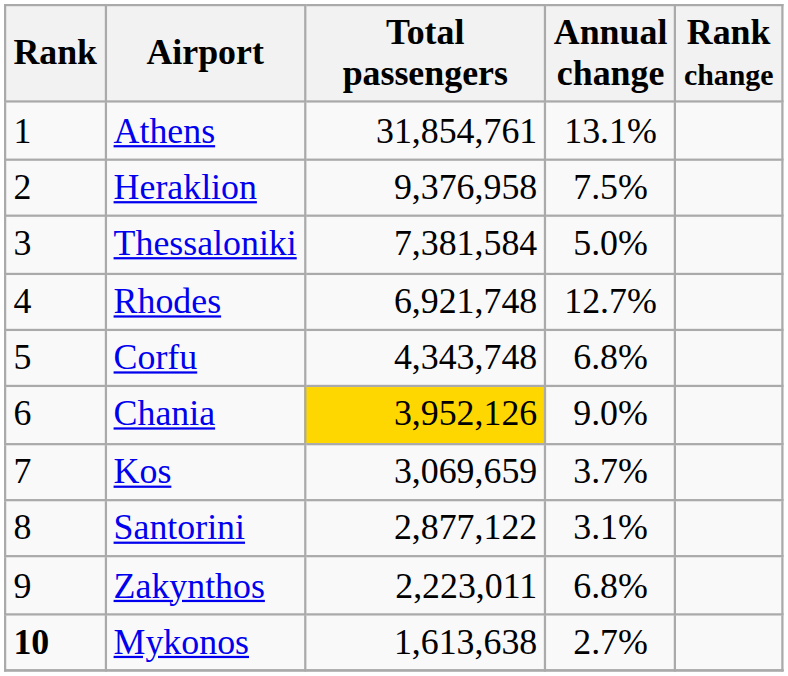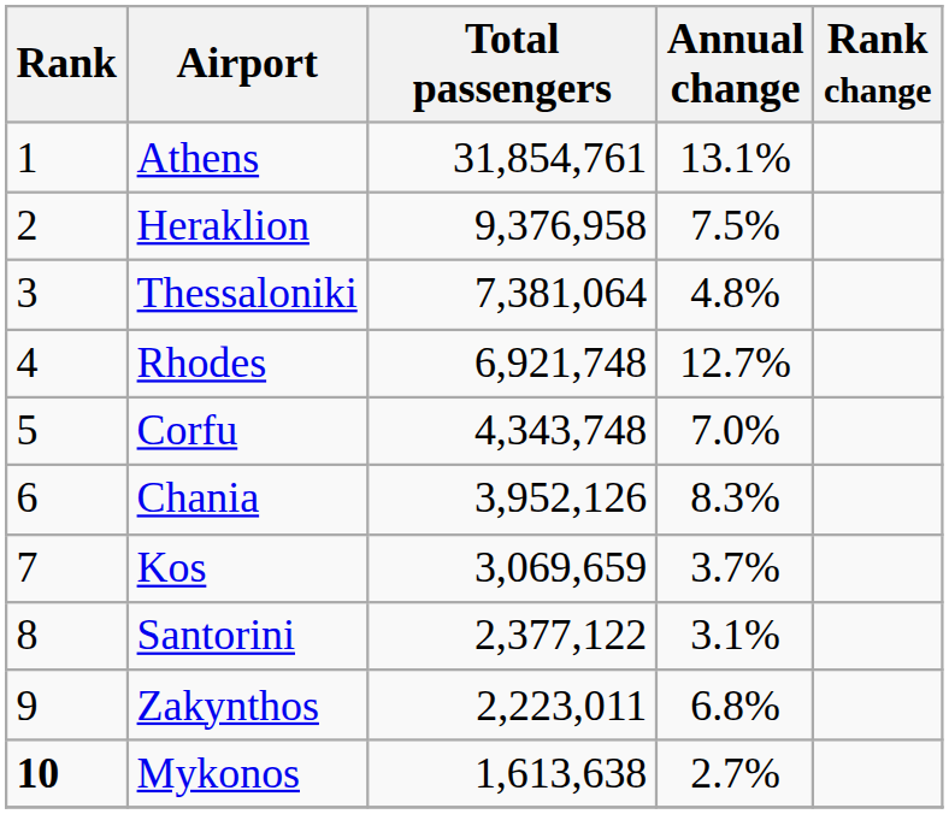 <table class="wikitable sortable">
 <tr>
 <th>Rank</th>
 <th>Airport</th>
 <th style="width:100px">Total<br>passengers</th>
 <th>Annual<br>change</th>
 <th>Rank<br><small>change</small></th>
 </tr>
 <tr>
 <td>1</td>
 <td><a href='#'>Athens</a></td>
 <td align="right">31,854,761</td>
 <td align="center">13.1%</td>
 <td align="center"></td>
 </tr>
 <tr>
 <td>2</td>
 <td><a href='#'>Heraklion</a></td>
 <td align="right">9,376,958</td>
 <td align="center">7.5%</td>
 <td align="center"></td>
 </tr>
 <tr>
 <td>3</td>
 <td><a href='#'>Thessaloniki</a></td>
-<td align="right">7,381,584</td>
-<td align="center">5.0%</td>
+<td align="right">7,381,064</td>
+<td align="center">4.8%</td>
 <td align="center"></td>
 </tr>
 <tr>
 <td>4</td>
 <td><a href='#'>Rhodes</a></td>
 <td align="right">6,921,748</td>
 <td align="center">12.7%</td>
 <td align="center"></td>
 </tr>
 <tr>
 <td>5</td>
 <td><a href='#'>Corfu</a></td>
 <td align="right">4,343,748</td>
-<td align="center">6.8%</td>
+<td align="center">7.0%</td>
 <td align="center"></td>
 </tr>
 <tr>
 <td>6</td>
 <td><a href='#'>Chania</a></td>
-<td align="right" style="background: gold;">3,952,126</td>
-<td align="center">9.0%</td>
+<td align="right">3,952,126</td>
+<td align="center">8.3%</td>
 <td align="center"></td>
 </tr>
 <tr>
 <td>7</td>
 <td><a href='#'>Kos</a></td>
 <td align="right">3,069,659</td>
 <td align="center">3.7%</td>
 <td align="center"></td>
 </tr>
 <tr>
 <td>8</td>
 <td><a href='#'>Santorini</a></td>
-<td align="right">2,877,122</td>
+<td align="right">2,377,122</td>
 <td align="center">3.1%</td>
 <td align="center"></td>
 </tr>
 <tr>
 <td>9</td>
 <td><a href='#'>Zakynthos</a></td>
 <td align="right">2,223,011</td>
 <td align="center">6.8%</td>
 <td align="center"></td>
 </tr>
 <tr>
 <td><strong>10</strong></td>
 <td><a href='#'>Mykonos</a></td>
 <td align="right">1,613,638</td>
 <td align="center">2.7%</td>
 <td align="center"></td>
 </tr>
 <tr>
 </tr>
 </table>
